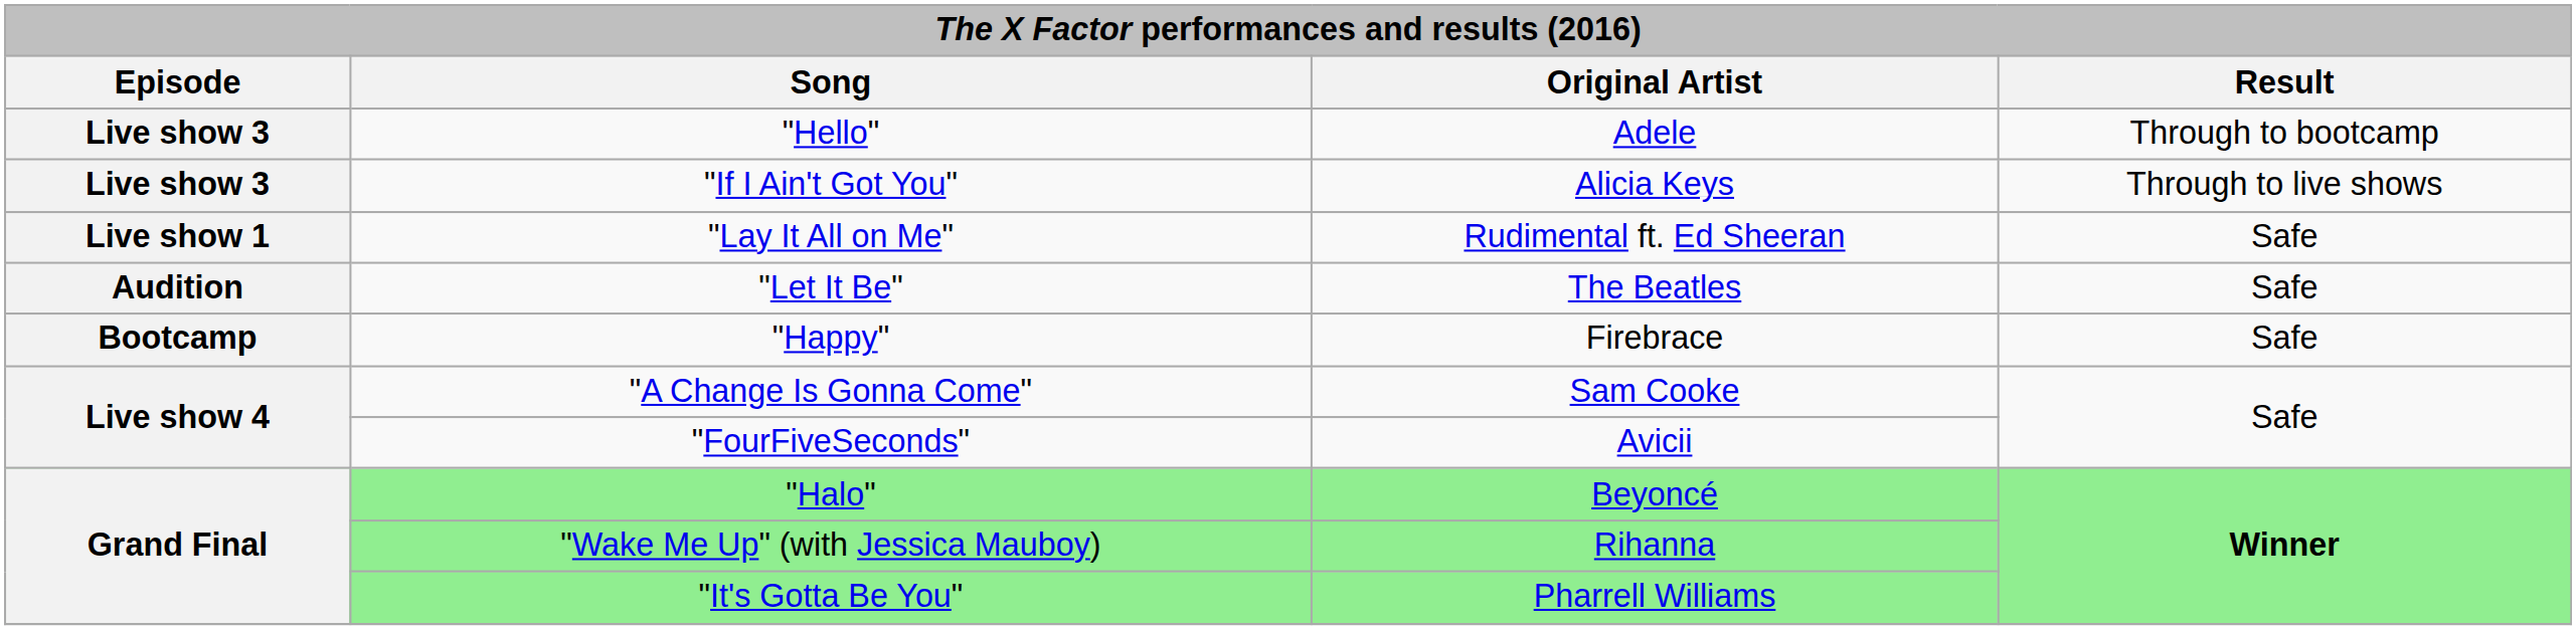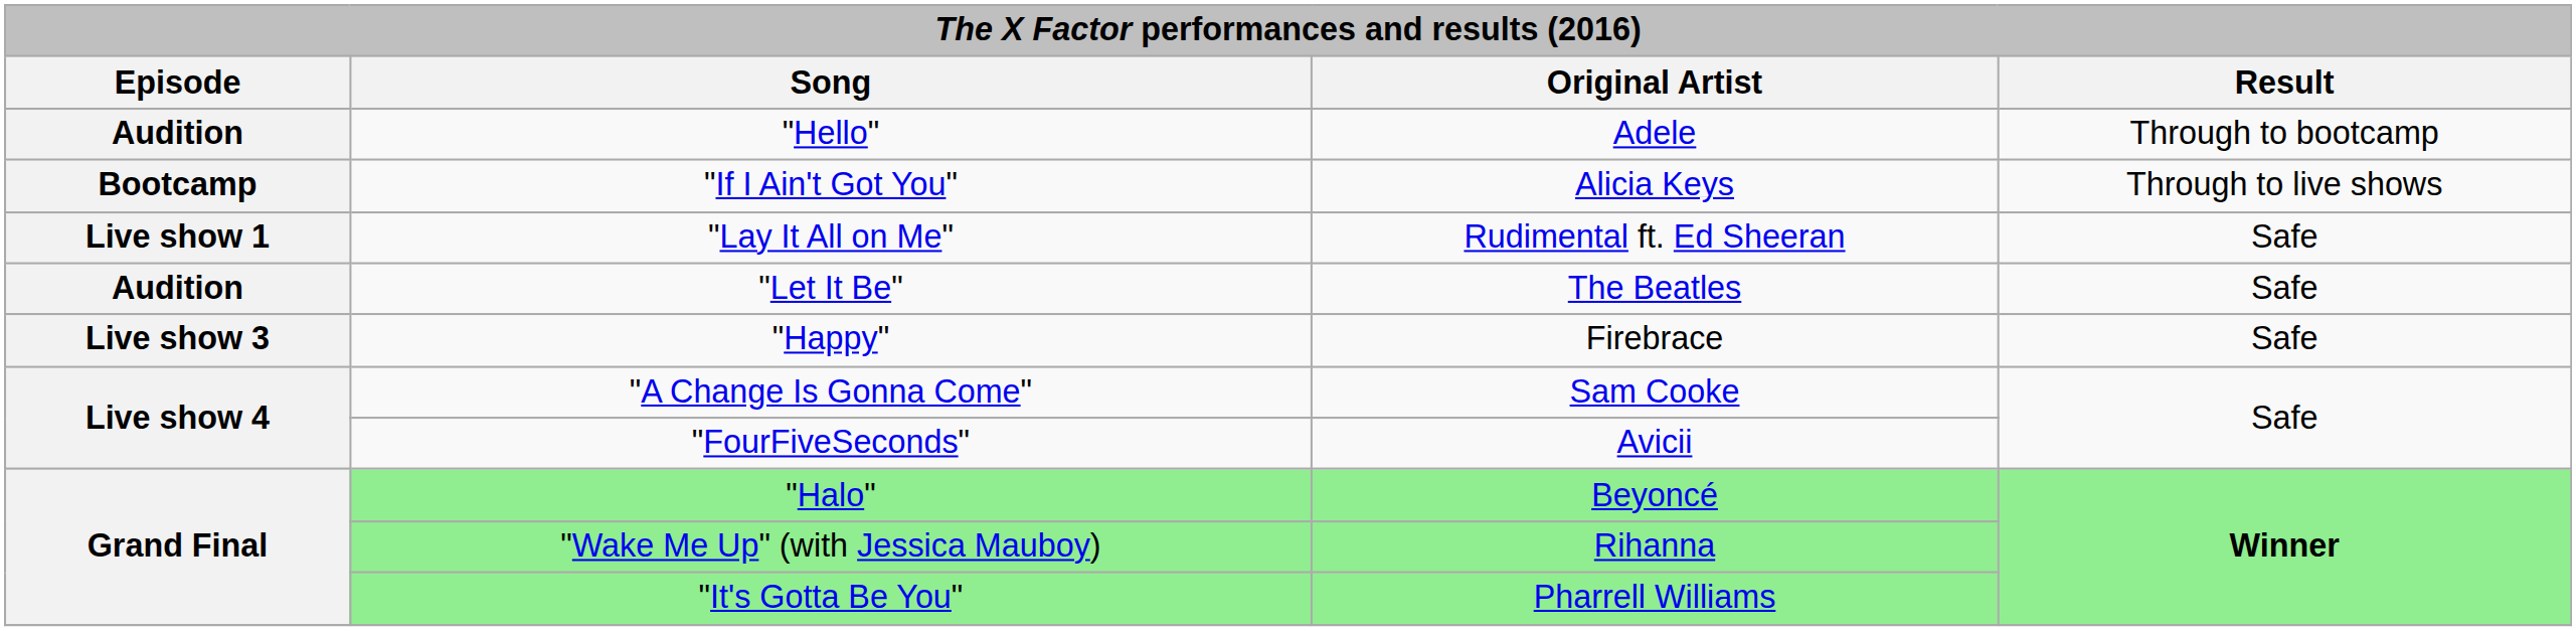 <table class="wikitable collapsible collapsed" style="width:100%; margin:1em auto 1em auto; text-align:center;">
 <tr>
 <th colspan="4" style="background:#BFBFBF;"><em>The X Factor</em> performances and results (2016)</th>
 </tr>
 <tr>
 <th scope="col">Episode</th>
 <th scope="col">Song</th>
 <th scope="col">Original Artist</th>
 <th scope="col">Result</th>
 </tr>
 <tr>
-<th>Live show 3</th>
+<th>Audition</th>
 <td>"<a href='#'>Hello</a>"</td>
 <td><a href='#'>Adele</a></td>
 <td>Through to bootcamp</td>
 </tr>
 <tr>
-<th>Live show 3</th>
+<th>Bootcamp</th>
 <td>"<a href='#'>If I Ain't Got You</a>"</td>
 <td><a href='#'>Alicia Keys</a></td>
 <td>Through to live shows</td>
 </tr>
 <tr>
 <th>Live show 1</th>
 <td>"<a href='#'>Lay It All on Me</a>"</td>
 <td><a href='#'>Rudimental</a> ft. <a href='#'>Ed Sheeran</a></td>
 <td>Safe</td>
 </tr>
 <tr>
 <th>Audition</th>
 <td>"<a href='#'>Let It Be</a>"</td>
 <td><a href='#'>The Beatles</a></td>
 <td>Safe</td>
 </tr>
 <tr>
-<th>Bootcamp</th>
+<th>Live show 3</th>
 <td>"<a href='#'>Happy</a>"</td>
 <td>Firebrace</td>
 <td>Safe</td>
 </tr>
 <tr>
 <th rowspan="2">Live show 4</th>
 <td>"<a href='#'>A Change Is Gonna Come</a>"</td>
 <td><a href='#'>Sam Cooke</a></td>
 <td rowspan="2">Safe</td>
 </tr>
 <tr>
 <td>"<a href='#'>FourFiveSeconds</a>"</td>
 <td><a href='#'>Avicii</a></td>
 </tr>
 <tr style="background:lightgreen;">
 <th rowspan="3">Grand Final</th>
 <td>"<a href='#'>Halo</a>"</td>
 <td><a href='#'>Beyoncé</a></td>
 <td rowspan="3" style="background:lightgreen;"><strong>Winner</strong></td>
 </tr>
 <tr style="background:lightgreen;">
 <td>"<a href='#'>Wake Me Up</a>" (with <a href='#'>Jessica Mauboy</a>)</td>
 <td><a href='#'>Rihanna</a></td>
 </tr>
 <tr style="background:lightgreen;">
 <td style="background:lightgreen;">"<a href='#'>It's Gotta Be You</a>"</td>
 <td><a href='#'>Pharrell Williams</a></td>
 </tr>
 <tr>
 </tr>
 </table>
